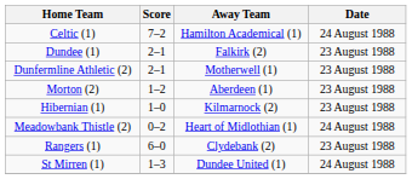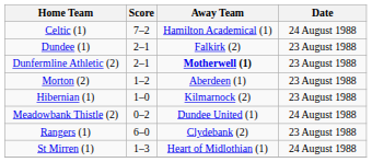 <table class="wikitable" style="text-align:center;">
 <tr>
 <th width=175>Home Team</th>
 <th width=20>Score</th>
 <th width=175>Away Team</th>
 <th width= 125>Date</th>
 </tr>
 <tr>
 <td><a href='#'>Celtic</a> (1)</td>
 <td>7–2</td>
 <td><a href='#'>Hamilton Academical</a> (1)</td>
 <td>24 August 1988</td>
 </tr>
 <tr>
 <td><a href='#'>Dundee</a> (1)</td>
 <td>2–1</td>
 <td><a href='#'>Falkirk</a> (2)</td>
 <td>23 August 1988</td>
 </tr>
 <tr>
 <td><a href='#'>Dunfermline Athletic</a> (2)</td>
 <td>2–1</td>
-<td><a href='#'>Motherwell</a> (1)</td>
+<td><strong><a href='#'>Motherwell</a> (1)</strong></td>
 <td>23 August 1988</td>
 </tr>
 <tr>
 <td><a href='#'>Morton</a> (2)</td>
 <td>1–2</td>
 <td><a href='#'>Aberdeen</a> (1)</td>
 <td>23 August 1988</td>
 </tr>
 <tr>
 <td><a href='#'>Hibernian</a> (1)</td>
 <td>1–0</td>
 <td><a href='#'>Kilmarnock</a> (2)</td>
 <td>23 August 1988</td>
 </tr>
 <tr>
 <td><a href='#'>Meadowbank Thistle</a> (2)</td>
 <td>0–2</td>
-<td><a href='#'>Heart of Midlothian</a> (1)</td>
+<td><a href='#'>Dundee United</a> (1)</td>
 <td>24 August 1988</td>
 </tr>
 <tr>
 <td><a href='#'>Rangers</a> (1)</td>
 <td>6–0</td>
 <td><a href='#'>Clydebank</a> (2)</td>
 <td>23 August 1988</td>
 </tr>
 <tr>
 <td><a href='#'>St Mirren</a>	(1)</td>
 <td>1–3</td>
-<td><a href='#'>Dundee United</a> (1)</td>
+<td><a href='#'>Heart of Midlothian</a> (1)</td>
 <td>24 August 1988</td>
 </tr>
 <tr>
 </tr>
 </table>
